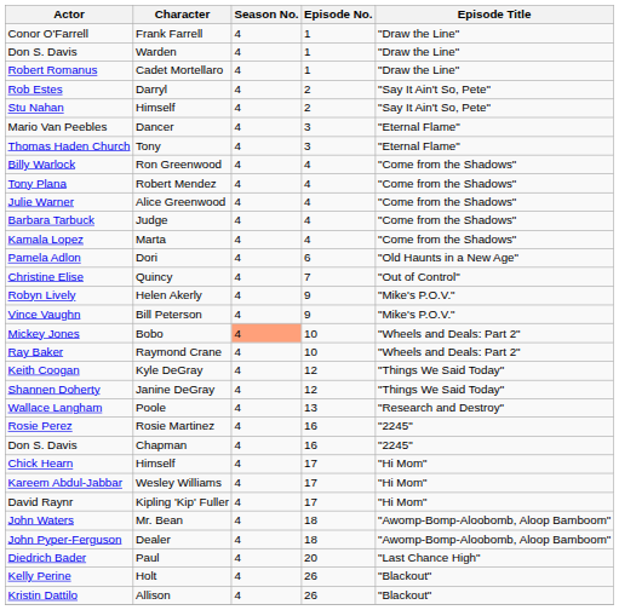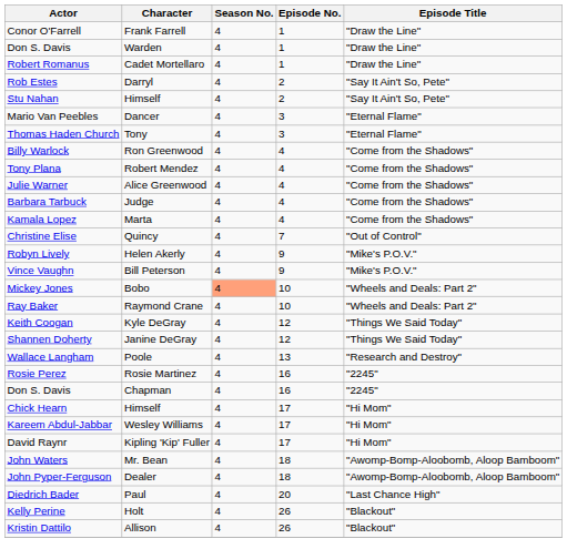 <table class="wikitable">
 <tr>
 <th>Actor</th>
 <th>Character</th>
 <th>Season No.</th>
 <th>Episode No.</th>
 <th>Episode Title</th>
 </tr>
 <tr>
 <td>Conor O'Farrell</td>
 <td>Frank Farrell</td>
 <td>4</td>
 <td>1</td>
 <td>"Draw the Line"</td>
 </tr>
 <tr>
 <td>Don S. Davis</td>
 <td>Warden</td>
 <td>4</td>
 <td>1</td>
 <td>"Draw the Line"</td>
 </tr>
 <tr>
 <td><a href='#'>Robert Romanus</a></td>
 <td>Cadet Mortellaro</td>
 <td>4</td>
 <td>1</td>
 <td>"Draw the Line"</td>
 </tr>
 <tr>
 <td><a href='#'>Rob Estes</a></td>
 <td>Darryl</td>
 <td>4</td>
 <td>2</td>
 <td>"Say It Ain't So, Pete"</td>
 </tr>
 <tr>
 <td><a href='#'>Stu Nahan</a></td>
 <td>Himself</td>
 <td>4</td>
 <td>2</td>
 <td>"Say It Ain't So, Pete"</td>
 </tr>
 <tr>
 <td>Mario Van Peebles</td>
 <td>Dancer</td>
 <td>4</td>
 <td>3</td>
 <td>"Eternal Flame"</td>
 </tr>
 <tr>
 <td><a href='#'>Thomas Haden Church</a></td>
 <td>Tony</td>
 <td>4</td>
 <td>3</td>
 <td>"Eternal Flame"</td>
 </tr>
 <tr>
 <td><a href='#'>Billy Warlock</a></td>
 <td>Ron Greenwood</td>
 <td>4</td>
 <td>4</td>
 <td>"Come from the Shadows"</td>
 </tr>
 <tr>
 <td><a href='#'>Tony Plana</a></td>
 <td>Robert Mendez</td>
 <td>4</td>
 <td>4</td>
 <td>"Come from the Shadows"</td>
 </tr>
 <tr>
 <td><a href='#'>Julie Warner</a></td>
 <td>Alice Greenwood</td>
 <td>4</td>
 <td>4</td>
 <td>"Come from the Shadows"</td>
 </tr>
 <tr>
 <td><a href='#'>Barbara Tarbuck</a></td>
 <td>Judge</td>
 <td>4</td>
 <td>4</td>
 <td>"Come from the Shadows"</td>
 </tr>
 <tr>
 <td><a href='#'>Kamala Lopez</a></td>
 <td>Marta</td>
 <td>4</td>
 <td>4</td>
 <td>"Come from the Shadows"</td>
-</tr>
-<tr>
-<td><a href='#'>Pamela Adlon</a></td>
-<td>Dori</td>
-<td>4</td>
-<td>6</td>
-<td>"Old Haunts in a New Age"</td>
 </tr>
 <tr>
 <td><a href='#'>Christine Elise</a></td>
 <td>Quincy</td>
 <td>4</td>
 <td>7</td>
 <td>"Out of Control"</td>
 </tr>
 <tr>
 <td><a href='#'>Robyn Lively</a></td>
 <td>Helen Akerly</td>
 <td>4</td>
 <td>9</td>
 <td>"Mike's P.O.V."</td>
 </tr>
 <tr>
 <td><a href='#'>Vince Vaughn</a></td>
 <td>Bill Peterson</td>
 <td>4</td>
 <td>9</td>
 <td>"Mike's P.O.V."</td>
 </tr>
 <tr>
 <td><a href='#'>Mickey Jones</a></td>
 <td>Bobo</td>
 <td style="background: lightsalmon;">4</td>
 <td>10</td>
 <td>"Wheels and Deals: Part 2"</td>
 </tr>
 <tr>
 <td><a href='#'>Ray Baker</a></td>
 <td>Raymond Crane</td>
 <td>4</td>
 <td>10</td>
 <td>"Wheels and Deals: Part 2"</td>
 </tr>
 <tr>
 <td><a href='#'>Keith Coogan</a></td>
 <td>Kyle DeGray</td>
 <td>4</td>
 <td>12</td>
 <td>"Things We Said Today"</td>
 </tr>
 <tr>
 <td><a href='#'>Shannen Doherty</a></td>
 <td>Janine DeGray</td>
 <td>4</td>
 <td>12</td>
 <td>"Things We Said Today"</td>
 </tr>
 <tr>
 <td><a href='#'>Wallace Langham</a></td>
 <td>Poole</td>
 <td>4</td>
 <td>13</td>
 <td>"Research and Destroy"</td>
 </tr>
 <tr>
 <td><a href='#'>Rosie Perez</a></td>
 <td>Rosie Martinez</td>
 <td>4</td>
 <td>16</td>
 <td>"2245"</td>
 </tr>
 <tr>
 <td>Don S. Davis</td>
 <td>Chapman</td>
 <td>4</td>
 <td>16</td>
 <td>"2245"</td>
 </tr>
 <tr>
 <td><a href='#'>Chick Hearn</a></td>
 <td>Himself</td>
 <td>4</td>
 <td>17</td>
 <td>"Hi Mom"</td>
 </tr>
 <tr>
 <td><a href='#'>Kareem Abdul-Jabbar</a></td>
 <td>Wesley Williams</td>
 <td>4</td>
 <td>17</td>
 <td>"Hi Mom"</td>
 </tr>
 <tr>
 <td>David Raynr</td>
 <td>Kipling 'Kip' Fuller</td>
 <td>4</td>
 <td>17</td>
 <td>"Hi Mom"</td>
 </tr>
 <tr>
 <td><a href='#'>John Waters</a></td>
 <td>Mr. Bean</td>
 <td>4</td>
 <td>18</td>
 <td>"Awomp-Bomp-Aloobomb, Aloop Bamboom"</td>
 </tr>
 <tr>
 <td><a href='#'>John Pyper-Ferguson</a></td>
 <td>Dealer</td>
 <td>4</td>
 <td>18</td>
 <td>"Awomp-Bomp-Aloobomb, Aloop Bamboom"</td>
 </tr>
 <tr>
 <td><a href='#'>Diedrich Bader</a></td>
 <td>Paul</td>
 <td>4</td>
 <td>20</td>
 <td>"Last Chance High"</td>
 </tr>
 <tr>
 <td><a href='#'>Kelly Perine</a></td>
 <td>Holt</td>
 <td>4</td>
 <td>26</td>
 <td>"Blackout"</td>
 </tr>
 <tr>
 <td><a href='#'>Kristin Dattilo</a></td>
 <td>Allison</td>
 <td>4</td>
 <td>26</td>
 <td>"Blackout"</td>
 </tr>
 <tr>
 </tr>
 </table>
